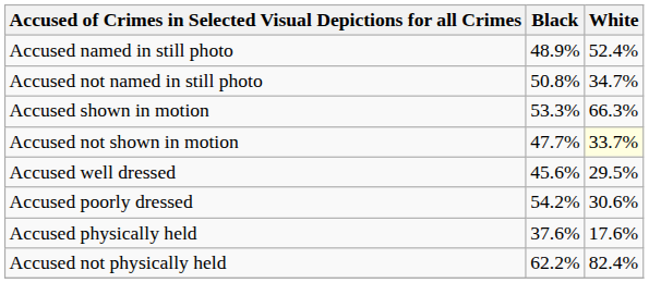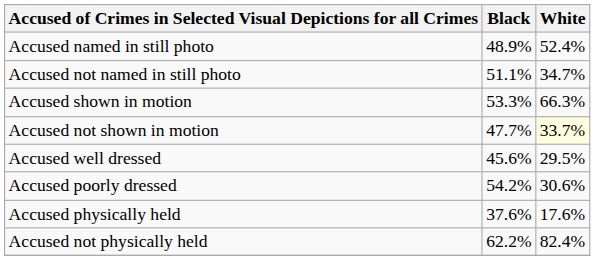 <table class="wikitable">
 <tr>
 <th>Accused of Crimes in Selected Visual Depictions for all Crimes</th>
 <th>Black</th>
 <th>White</th>
 </tr>
 <tr>
 <td>Accused named in still photo</td>
 <td>48.9%</td>
 <td>52.4%</td>
 </tr>
 <tr>
 <td>Accused not named in still photo</td>
-<td>50.8%</td>
+<td>51.1%</td>
 <td>34.7%</td>
 </tr>
 <tr>
 <td>Accused shown in motion</td>
 <td>53.3%</td>
 <td>66.3%</td>
 </tr>
 <tr>
 <td>Accused not shown in motion</td>
 <td>47.7%</td>
 <td style="background: lightyellow;">33.7%</td>
 </tr>
 <tr>
 <td>Accused well dressed</td>
 <td>45.6%</td>
 <td>29.5%</td>
 </tr>
 <tr>
 <td>Accused poorly dressed</td>
 <td>54.2%</td>
 <td>30.6%</td>
 </tr>
 <tr>
 <td>Accused physically held</td>
 <td>37.6%</td>
 <td>17.6%</td>
 </tr>
 <tr>
 <td>Accused not physically held</td>
 <td>62.2%</td>
 <td>82.4%</td>
 </tr>
 <tr>
 </tr>
 </table>
